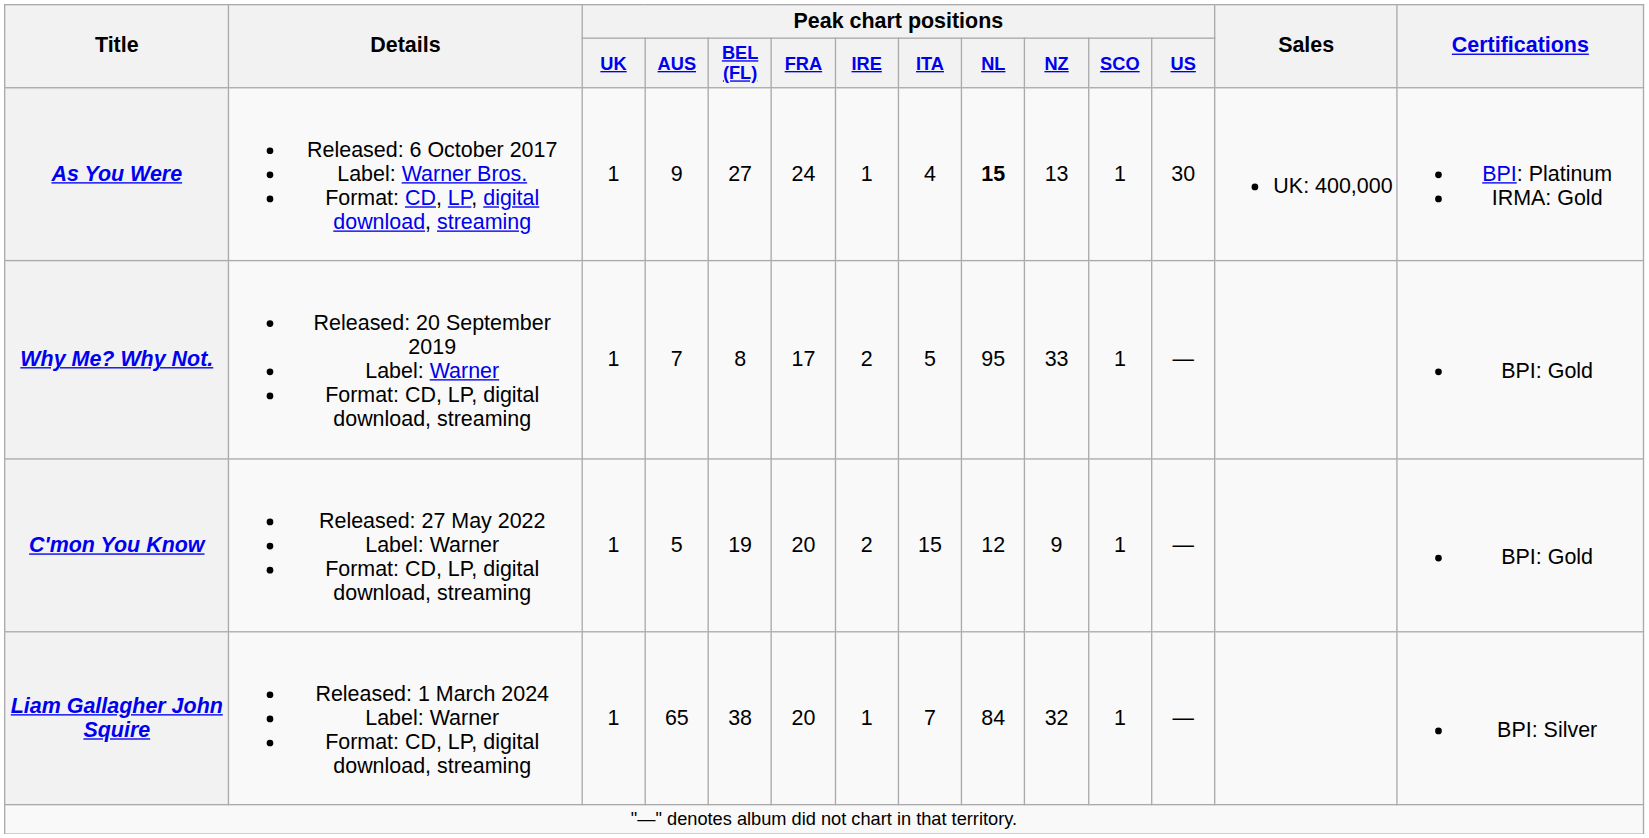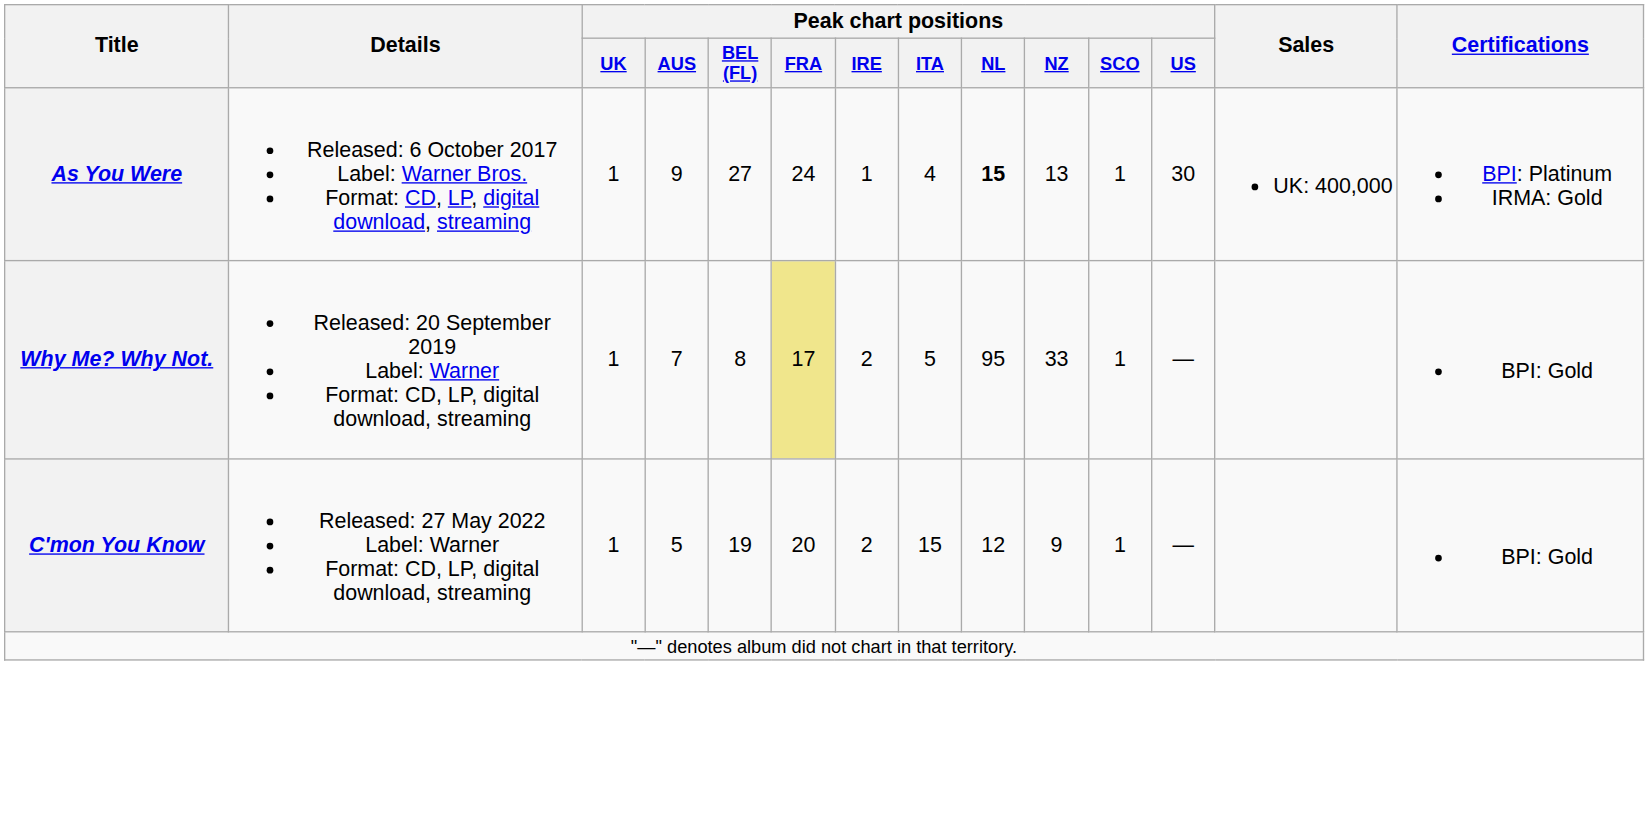 <table class="wikitable plainrowheaders" style="text-align:center;">
 <tr>
 <th scope="col" rowspan="2" style="width:10em;">Title</th>
 <th scope="col" rowspan="2" style="width:16em;">Details</th>
 <th scope="col" colspan="10">Peak chart positions</th>
 <th scope="col" rowspan="2">Sales</th>
 <th scope="col" rowspan="2" style="width:11em;"><a href='#'>Certifications</a></th>
 </tr>
 <tr>
 <th scope="col" style="width:3em;font-size:85%;"><a href='#'>UK</a><br></th>
 <th scope="col" style="width:3em;font-size:85%;"><a href='#'>AUS</a><br></th>
 <th scope="col" style="width:3em;font-size:85%;"><a href='#'>BEL<br>(FL)</a><br></th>
 <th scope="col" style="width:3em;font-size:85%;"><a href='#'>FRA</a><br></th>
 <th scope="col" style="width:3em;font-size:85%;"><a href='#'>IRE</a><br></th>
 <th scope="col" style="width:3em;font-size:85%;"><a href='#'>ITA</a><br></th>
 <th scope="col" style="width:3em;font-size:85%;"><a href='#'>NL</a><br></th>
 <th scope="col" style="width:3em;font-size:85%;"><a href='#'>NZ</a><br></th>
 <th scope="col" style="width:3em;font-size:85%;"><a href='#'>SCO</a><br></th>
 <th scope="col" style="width:3em;font-size:85%;"><a href='#'>US</a><br></th>
 </tr>
 <tr>
 <th scope="row"><em><a href='#'>As You Were</a></em></th>
 <td><br><ul><li>Released: 6 October 2017</li><li>Label: <a href='#'>Warner Bros.</a></li><li>Format: <a href='#'>CD</a>, <a href='#'>LP</a>, <a href='#'>digital download</a>, <a href='#'>streaming</a></li></ul></td>
 <td>1</td>
 <td>9</td>
 <td>27</td>
 <td>24</td>
 <td>1</td>
 <td>4</td>
 <td><strong>15</strong></td>
 <td>13</td>
 <td>1</td>
 <td>30</td>
 <td><br><ul><li>UK: 400,000</li></ul></td>
 <td><br><ul><li><a href='#'>BPI</a>: Platinum</li><li>IRMA: Gold</li></ul></td>
 </tr>
 <tr>
 <th scope="row"><em><a href='#'>Why Me? Why Not.</a></em></th>
 <td><br><ul><li>Released: 20 September 2019</li><li>Label: <a href='#'>Warner</a></li><li>Format: CD, LP, digital download, streaming</li></ul></td>
 <td>1</td>
 <td>7</td>
 <td>8</td>
-<td>17</td>
+<td style="background: khaki;">17</td>
 <td>2</td>
 <td>5</td>
 <td>95</td>
 <td>33</td>
 <td>1</td>
 <td>—</td>
 <td></td>
 <td><br><ul><li>BPI: Gold</li></ul></td>
 </tr>
 <tr>
 <th scope="row"><em><a href='#'>C'mon You Know</a></em></th>
 <td><br><ul><li>Released: 27 May 2022</li><li>Label: Warner</li><li>Format: CD, LP, digital download, streaming</li></ul></td>
 <td>1</td>
 <td>5</td>
 <td>19</td>
 <td>20</td>
 <td>2</td>
 <td>15</td>
 <td>12</td>
 <td>9</td>
 <td>1</td>
 <td>—</td>
 <td></td>
 <td><br><ul><li>BPI: Gold</li></ul></td>
 </tr>
 <tr>
-<th scope="row"><em><a href='#'>Liam Gallagher John Squire</a></em></th>
-<td><br><ul><li>Released: 1 March 2024</li><li>Label: Warner</li><li>Format: CD, LP, digital download, streaming</li></ul></td>
-<td>1</td>
-<td>65</td>
-<td>38</td>
-<td>20</td>
-<td>1<br></td>
-<td>7<br></td>
-<td>84</td>
-<td>32<br></td>
-<td>1</td>
-<td>—</td>
-<td></td>
-<td><br><ul><li>BPI: Silver</li></ul></td>
-</tr>
-<tr>
 <td colspan="14" style="font-size:85%">"—" denotes album did not chart in that territory.</td>
 </tr>
 </table>
